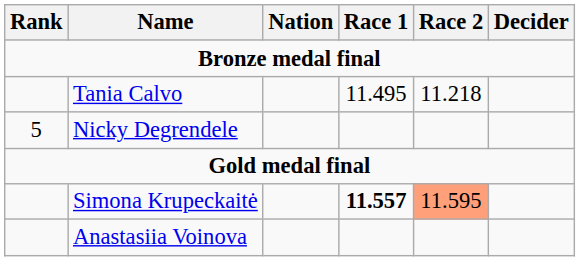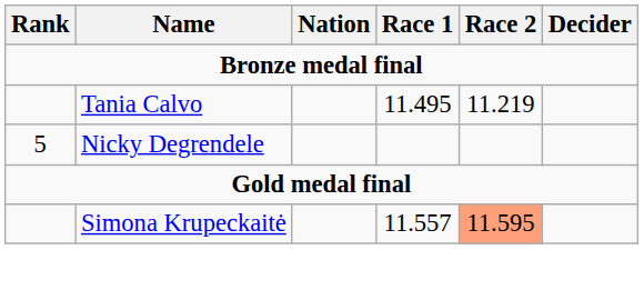 <table class="wikitable" style="text-align:center">
 <tr>
 <th>Rank</th>
 <th>Name</th>
 <th>Nation</th>
 <th>Race 1</th>
 <th>Race 2</th>
 <th>Decider</th>
 </tr>
 <tr>
 <td colspan=6><strong>Bronze medal final</strong></td>
 </tr>
 <tr>
 <td></td>
 <td align=left><a href='#'>Tania Calvo</a></td>
 <td align=left></td>
 <td>11.495</td>
-<td>11.218</td>
+<td>11.219</td>
 <td></td>
 </tr>
 <tr>
 <td>5</td>
 <td align=left><a href='#'>Nicky Degrendele</a></td>
 <td align=left></td>
 <td></td>
 <td></td>
 <td></td>
 </tr>
 <tr>
 <td colspan=6><strong>Gold medal final</strong></td>
 </tr>
 <tr>
 <td></td>
 <td align=left><a href='#'>Simona Krupeckaitė</a></td>
 <td align=left></td>
-<td><strong>11.557</strong></td>
+<td>11.557</td>
 <td style="background: lightsalmon;">11.595</td>
 <td></td>
 </tr>
-<tr>
-<td></td>
-<td align=left><a href='#'>Anastasiia Voinova</a></td>
-<td align=left></td>
-<td></td>
-<td></td>
-<td></td>
-</tr>
 </table>
